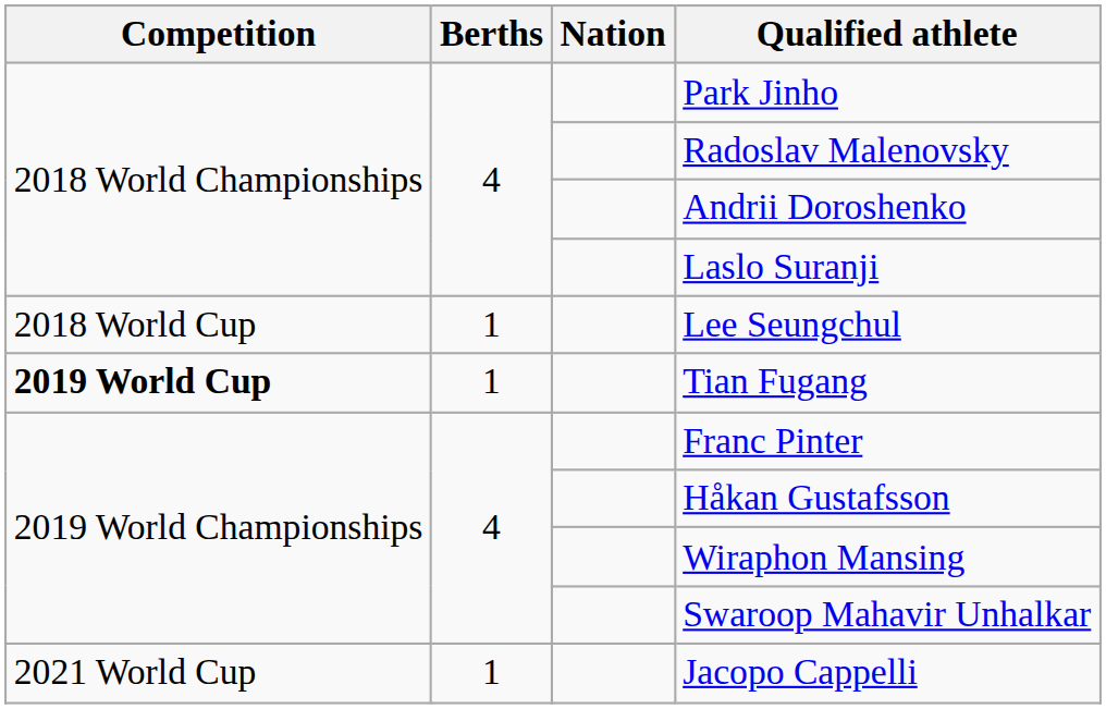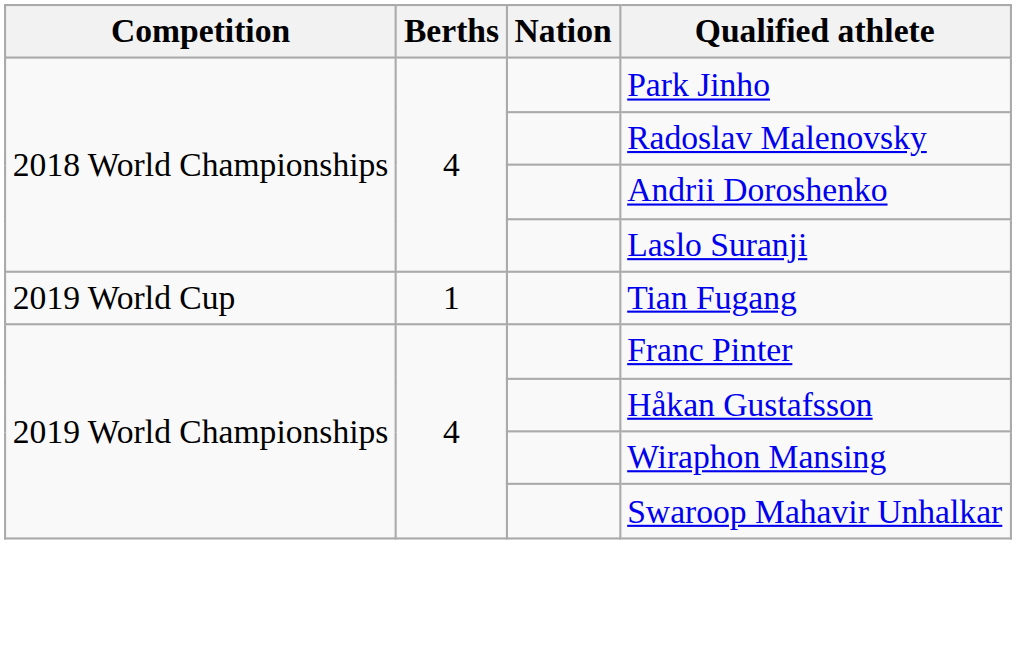 <table class="wikitable">
 <tr>
 <th>Competition</th>
 <th>Berths</th>
 <th>Nation</th>
 <th>Qualified athlete</th>
 </tr>
 <tr>
 <td rowspan=4>2018 World Championships</td>
 <td align=center rowspan=4>4</td>
 <td></td>
 <td><a href='#'>Park Jinho</a></td>
 </tr>
 <tr>
 <td></td>
 <td><a href='#'>Radoslav Malenovsky</a></td>
 </tr>
 <tr>
 <td></td>
 <td><a href='#'>Andrii Doroshenko</a></td>
 </tr>
 <tr>
 <td></td>
 <td><a href='#'>Laslo Suranji</a></td>
 </tr>
 <tr>
-<td>2018 World Cup</td>
-<td align=center>1</td>
-<td></td>
-<td><a href='#'>Lee Seungchul</a></td>
-</tr>
-<tr>
-<td><strong>2019 World Cup</strong></td>
+<td>2019 World Cup</td>
 <td align=center>1</td>
 <td></td>
 <td><a href='#'>Tian Fugang</a></td>
 </tr>
 <tr>
 <td rowspan=4>2019 World Championships</td>
 <td align=center rowspan=4>4</td>
 <td></td>
 <td><a href='#'>Franc Pinter</a></td>
 </tr>
 <tr>
 <td></td>
 <td><a href='#'>Håkan Gustafsson</a></td>
 </tr>
 <tr>
 <td></td>
 <td><a href='#'>Wiraphon Mansing</a></td>
 </tr>
 <tr>
 <td></td>
 <td><a href='#'>Swaroop Mahavir Unhalkar</a></td>
 </tr>
-<tr>
-<td>2021 World Cup</td>
-<td align=center>1</td>
-<td></td>
-<td><a href='#'>Jacopo Cappelli</a></td>
-</tr>
 </table>
